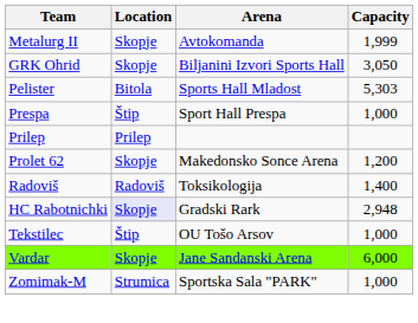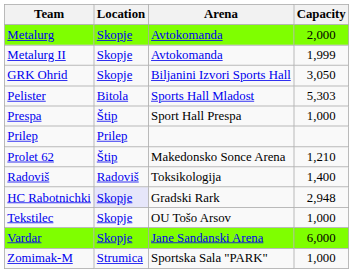 <table class="wikitable sortable" style="text-align: left;">
 <tr>
 <th>Team</th>
 <th>Location</th>
 <th>Arena</th>
 <th>Capacity</th>
+</tr>
+<tr bgcolor="#7fff00">
+<td><a href='#'>Metalurg</a></td>
+<td><a href='#'>Skopje</a></td>
+<td><a href='#'>Avtokomanda</a></td>
+<td align="center">2,000</td>
 </tr>
 <tr>
 <td><a href='#'>Metalurg II</a></td>
 <td><a href='#'>Skopje</a></td>
 <td><a href='#'>Avtokomanda</a></td>
 <td align="center">1,999</td>
 </tr>
 <tr>
 <td><a href='#'>GRK Ohrid </a></td>
 <td><a href='#'>Skopje</a></td>
 <td><a href='#'>Biljanini Izvori Sports Hall</a></td>
 <td align="center">3,050</td>
 </tr>
 <tr>
 <td><a href='#'>Pelister</a></td>
 <td><a href='#'>Bitola</a></td>
 <td><a href='#'>Sports Hall Mladost</a></td>
 <td align="center">5,303</td>
 </tr>
 <tr>
 <td><a href='#'>Prespa</a></td>
 <td><a href='#'>Štip</a></td>
 <td>Sport Hall Prespa</td>
 <td align="center">1,000</td>
 </tr>
 <tr>
 <td><a href='#'>Prilep</a></td>
 <td><a href='#'>Prilep</a></td>
 <td></td>
 <td align="center"></td>
 </tr>
 <tr>
 <td><a href='#'>Prolet 62</a></td>
-<td><a href='#'>Skopje</a></td>
+<td><a href='#'>Štip</a></td>
 <td>Makedonsko Sonce Arena</td>
-<td align="center">1,200</td>
+<td align="center">1,210</td>
 </tr>
 <tr>
 <td><a href='#'>Radoviš</a></td>
 <td><a href='#'>Radoviš</a></td>
 <td>Toksikologija</td>
 <td align="center">1,400</td>
 </tr>
 <tr>
 <td><a href='#'>HC Rabotnichki</a></td>
 <td style="background: lavender;"><a href='#'>Skopje</a></td>
 <td>Gradski Rark</td>
 <td align="center">2,948</td>
 </tr>
 <tr>
 <td><a href='#'>Tekstilec</a></td>
-<td><a href='#'>Štip</a></td>
+<td><a href='#'>Skopje</a></td>
 <td>OU Tošo Arsov</td>
 <td align="center">1,000</td>
 </tr>
 <tr bgcolor="#7fff00">
 <td><a href='#'>Vardar</a></td>
 <td><a href='#'>Skopje</a></td>
 <td><a href='#'>Jane Sandanski Arena</a></td>
 <td align="center">6,000</td>
 </tr>
 <tr>
 <td><a href='#'>Zomimak-M</a></td>
 <td><a href='#'>Strumica</a></td>
 <td>Sportska Sala "PARK"</td>
 <td align="center">1,000</td>
 </tr>
 </table>
